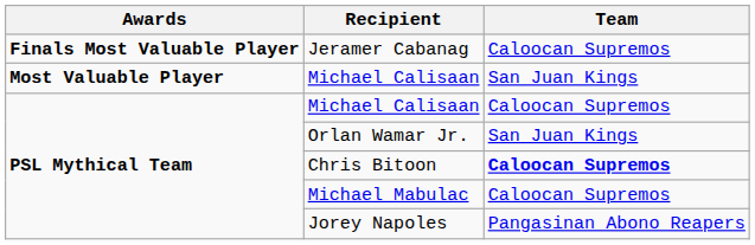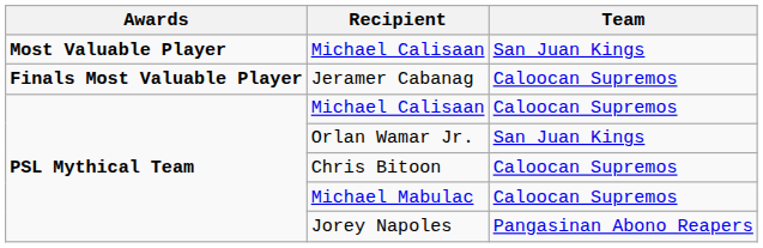 <table class="wikitable">
 <tr>
 <th>Awards</th>
 <th>Recipient</th>
 <th>Team</th>
 </tr>
 <tr>
+<td><strong>Most Valuable Player</strong></td>
+<td><a href='#'>Michael Calisaan</a></td>
+<td><a href='#'>San Juan Kings</a></td>
+</tr>
+<tr>
 <td><strong>Finals Most Valuable Player</strong></td>
 <td>Jeramer Cabanag</td>
 <td><a href='#'>Caloocan Supremos</a></td>
-</tr>
-<tr>
-<td><strong>Most Valuable Player</strong></td>
-<td><a href='#'>Michael Calisaan</a></td>
-<td><a href='#'>San Juan Kings</a></td>
 </tr>
 <tr>
 <td rowspan="5"><strong>PSL Mythical Team</strong></td>
 <td><a href='#'>Michael Calisaan</a></td>
 <td><a href='#'>Caloocan Supremos</a></td>
 </tr>
 <tr>
 <td>Orlan Wamar Jr.</td>
 <td><a href='#'>San Juan Kings</a></td>
 </tr>
 <tr>
 <td>Chris Bitoon</td>
-<td><strong><a href='#'>Caloocan Supremos</a></strong></td>
+<td><a href='#'>Caloocan Supremos</a></td>
 </tr>
 <tr>
 <td><a href='#'>Michael Mabulac</a></td>
 <td><a href='#'>Caloocan Supremos</a></td>
 </tr>
 <tr>
 <td>Jorey Napoles</td>
 <td><a href='#'>Pangasinan Abono Reapers</a></td>
 </tr>
 </table>
